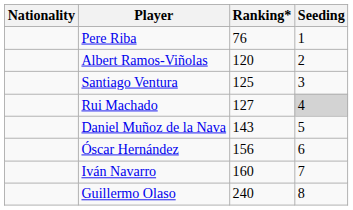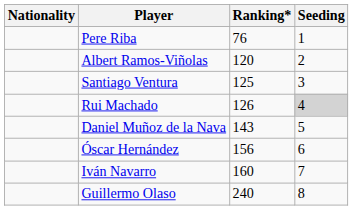 <table class="wikitable" border="1">
 <tr>
 <th>Nationality</th>
 <th>Player</th>
 <th>Ranking*</th>
 <th>Seeding</th>
 </tr>
 <tr>
 <td></td>
 <td><a href='#'>Pere Riba</a></td>
 <td>76</td>
 <td>1</td>
 </tr>
 <tr>
 <td></td>
 <td><a href='#'>Albert Ramos-Viñolas</a></td>
 <td>120</td>
 <td>2</td>
 </tr>
 <tr>
 <td></td>
 <td><a href='#'>Santiago Ventura</a></td>
 <td>125</td>
 <td>3</td>
 </tr>
 <tr>
 <td></td>
 <td><a href='#'>Rui Machado</a></td>
-<td>127</td>
+<td>126</td>
 <td style="background: lightgrey;">4</td>
 </tr>
 <tr>
 <td></td>
 <td><a href='#'>Daniel Muñoz de la Nava</a></td>
 <td>143</td>
 <td>5</td>
 </tr>
 <tr>
 <td></td>
 <td><a href='#'>Óscar Hernández</a></td>
 <td>156</td>
 <td>6</td>
 </tr>
 <tr>
 <td></td>
 <td><a href='#'>Iván Navarro</a></td>
 <td>160</td>
 <td>7</td>
 </tr>
 <tr>
 <td></td>
 <td><a href='#'>Guillermo Olaso</a></td>
 <td>240</td>
 <td>8</td>
 </tr>
 </table>
